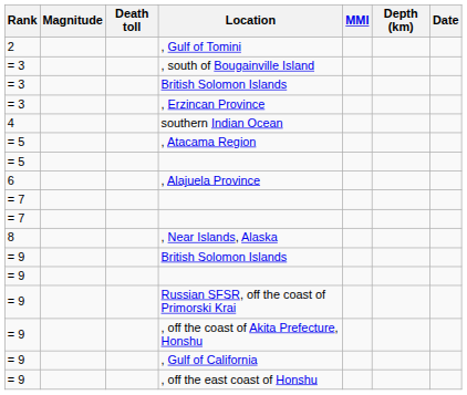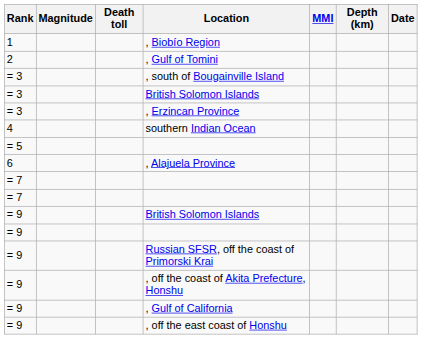 <table class="sortable wikitable" style="font-size:100%;">
 <tr>
 <th>Rank</th>
 <th>Magnitude</th>
 <th>Death toll</th>
 <th>Location</th>
 <th><a href='#'>MMI</a></th>
 <th>Depth (km)</th>
 <th>Date</th>
+</tr>
+<tr>
+<td>1</td>
+<td></td>
+<td></td>
+<td>, <a href='#'>Biobío Region</a></td>
+<td></td>
+<td></td>
+<td></td>
 </tr>
 <tr>
 <td>2</td>
 <td></td>
 <td></td>
 <td>, <a href='#'>Gulf of Tomini</a></td>
 <td></td>
 <td></td>
 <td></td>
 </tr>
 <tr>
 <td>= 3</td>
 <td></td>
 <td></td>
 <td>, south of <a href='#'>Bougainville Island</a></td>
 <td></td>
 <td></td>
 <td></td>
 </tr>
 <tr>
 <td>= 3</td>
 <td></td>
 <td></td>
 <td> <a href='#'>British Solomon Islands</a></td>
 <td></td>
 <td></td>
 <td></td>
 </tr>
 <tr>
 <td>= 3</td>
 <td></td>
 <td></td>
 <td>, <a href='#'>Erzincan Province</a></td>
 <td></td>
 <td></td>
 <td></td>
 </tr>
 <tr>
 <td>4</td>
 <td></td>
 <td></td>
 <td>southern <a href='#'>Indian Ocean</a></td>
 <td></td>
 <td></td>
 <td></td>
 </tr>
 <tr>
 <td>= 5</td>
 <td></td>
 <td></td>
-<td>, <a href='#'>Atacama Region</a></td>
-<td></td>
-<td></td>
-<td></td>
-</tr>
-<tr>
-<td>= 5</td>
-<td></td>
-<td></td>
 <td></td>
 <td></td>
 <td></td>
 <td></td>
 </tr>
 <tr>
 <td>6</td>
 <td></td>
 <td></td>
 <td>, <a href='#'>Alajuela Province</a></td>
 <td></td>
 <td></td>
 <td></td>
 </tr>
 <tr>
 <td>= 7</td>
 <td></td>
 <td></td>
 <td></td>
 <td></td>
 <td></td>
 <td></td>
 </tr>
 <tr>
 <td>= 7</td>
 <td></td>
 <td></td>
 <td></td>
-<td></td>
-<td></td>
-<td></td>
-</tr>
-<tr>
-<td>8</td>
-<td></td>
-<td></td>
-<td>, <a href='#'>Near Islands</a>, <a href='#'>Alaska</a></td>
 <td></td>
 <td></td>
 <td></td>
 </tr>
 <tr>
 <td>= 9</td>
 <td></td>
 <td></td>
 <td> <a href='#'>British Solomon Islands</a></td>
 <td></td>
 <td></td>
 <td></td>
 </tr>
 <tr>
 <td>= 9</td>
 <td></td>
 <td></td>
 <td></td>
 <td></td>
 <td></td>
 <td></td>
 </tr>
 <tr>
 <td>= 9</td>
 <td></td>
 <td></td>
 <td> <a href='#'>Russian SFSR</a>, off the coast of <a href='#'>Primorski Krai</a></td>
 <td></td>
 <td></td>
 <td></td>
 </tr>
 <tr>
 <td>= 9</td>
 <td></td>
 <td></td>
 <td>, off the coast of <a href='#'>Akita Prefecture</a>, <a href='#'>Honshu</a></td>
 <td></td>
 <td></td>
 <td></td>
 </tr>
 <tr>
 <td>= 9</td>
 <td></td>
 <td></td>
 <td>, <a href='#'>Gulf of California</a></td>
 <td></td>
 <td></td>
 <td></td>
 </tr>
 <tr>
 <td>= 9</td>
 <td></td>
 <td></td>
 <td>, off the east coast of <a href='#'>Honshu</a></td>
 <td></td>
 <td></td>
 <td></td>
 </tr>
 </table>
